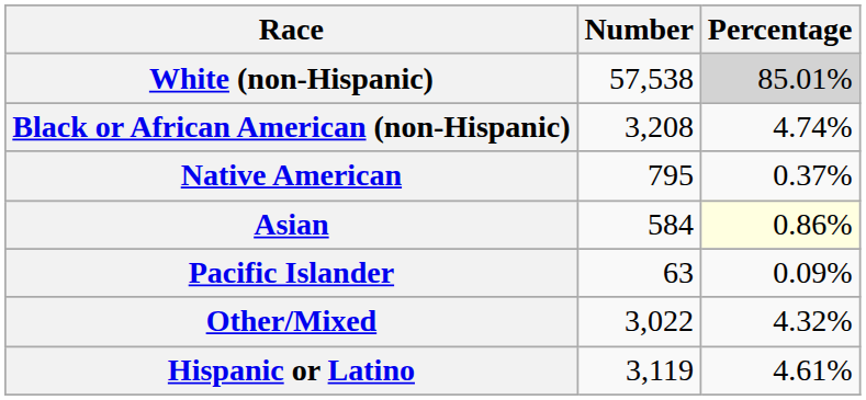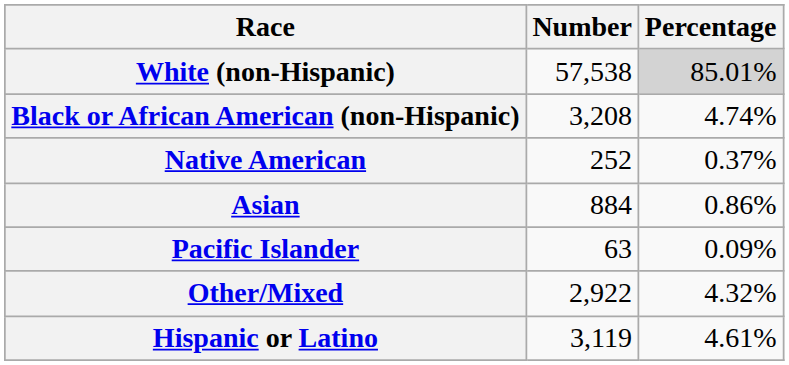 <table class="wikitable" style="text-align:right">
 <tr>
 <th scope="col">Race</th>
 <th scope="col">Number</th>
 <th scope="col">Percentage</th>
 </tr>
 <tr>
 <th scope="row"><a href='#'>White</a> (non-Hispanic)</th>
 <td>57,538</td>
 <td style="background: lightgrey;">85.01%</td>
 </tr>
 <tr>
 <th scope="row"><a href='#'>Black or African American</a> (non-Hispanic)</th>
 <td>3,208</td>
 <td>4.74%</td>
 </tr>
 <tr>
 <th scope="row"><a href='#'>Native American</a></th>
-<td>795</td>
+<td>252</td>
 <td>0.37%</td>
 </tr>
 <tr>
 <th scope="row"><a href='#'>Asian</a></th>
-<td>584</td>
-<td style="background: lightyellow;">0.86%</td>
+<td>884</td>
+<td>0.86%</td>
 </tr>
 <tr>
 <th scope="row"><a href='#'>Pacific Islander</a></th>
 <td>63</td>
 <td>0.09%</td>
 </tr>
 <tr>
 <th scope="row"><a href='#'>Other/Mixed</a></th>
-<td>3,022</td>
+<td>2,922</td>
 <td>4.32%</td>
 </tr>
 <tr>
 <th scope="row"><a href='#'>Hispanic</a> or <a href='#'>Latino</a></th>
 <td>3,119</td>
 <td>4.61%</td>
 </tr>
 </table>
